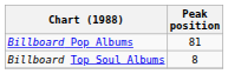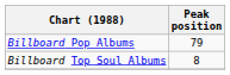 <table class="wikitable">
 <tr>
 <th>Chart (1988)</th>
 <th>Peak<br>position</th>
 </tr>
 <tr>
 <td><a href='#'><em>Billboard</em> Pop Albums</a></td>
-<td align=center>81</td>
+<td align=center>79</td>
 </tr>
 <tr>
 <td><em>Billboard</em> <a href='#'>Top Soul Albums</a></td>
 <td align=center>8</td>
 </tr>
 <tr>
 </tr>
 </table>
